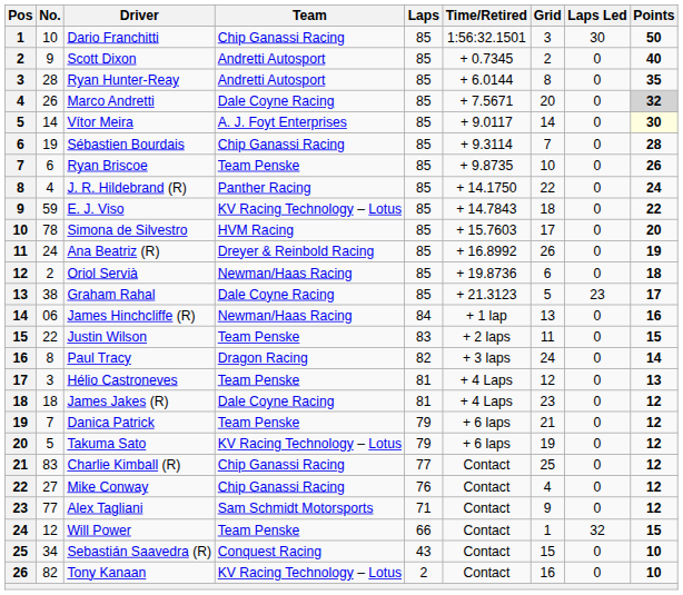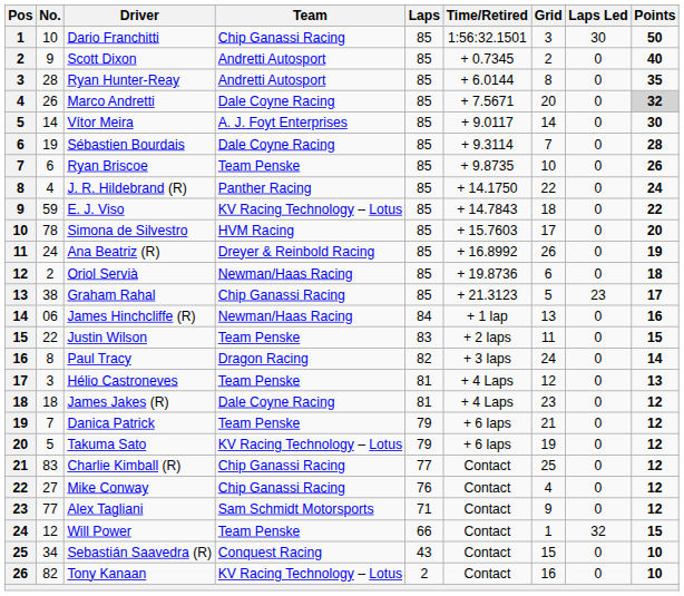 <table class="wikitable" style="font-size:95%; text-align:center;">
 <tr>
 <th>Pos</th>
 <th>No.</th>
 <th>Driver</th>
 <th>Team</th>
 <th>Laps</th>
 <th>Time/Retired</th>
 <th>Grid</th>
 <th>Laps Led</th>
 <th>Points</th>
 </tr>
 <tr>
 <th>1</th>
 <td>10</td>
 <td align=left> <a href='#'>Dario Franchitti</a></td>
 <td align=left><a href='#'>Chip Ganassi Racing</a></td>
 <td>85</td>
 <td>1:56:32.1501</td>
 <td>3</td>
 <td>30</td>
 <td><strong>50</strong></td>
 </tr>
 <tr>
 <th>2</th>
 <td>9</td>
 <td align=left> <a href='#'>Scott Dixon</a></td>
 <td align=left><a href='#'>Andretti Autosport</a></td>
 <td>85</td>
 <td>+ 0.7345</td>
 <td>2</td>
 <td>0</td>
 <td><strong>40</strong></td>
 </tr>
 <tr>
 <th>3</th>
 <td>28</td>
 <td align=left> <a href='#'>Ryan Hunter-Reay</a></td>
 <td align=left><a href='#'>Andretti Autosport</a></td>
 <td>85</td>
 <td>+ 6.0144</td>
 <td>8</td>
 <td>0</td>
 <td><strong>35</strong></td>
 </tr>
 <tr>
 <th>4</th>
 <td>26</td>
 <td align=left> <a href='#'>Marco Andretti</a></td>
 <td align=left><a href='#'>Dale Coyne Racing</a></td>
 <td>85</td>
 <td>+ 7.5671</td>
 <td>20</td>
 <td>0</td>
 <td style="background: lightgrey;"><strong>32</strong></td>
 </tr>
 <tr>
 <th>5</th>
 <td>14</td>
 <td align=left> <a href='#'>Vítor Meira</a></td>
 <td align=left><a href='#'>A. J. Foyt Enterprises</a></td>
 <td>85</td>
 <td>+ 9.0117</td>
 <td>14</td>
 <td>0</td>
-<td style="background: lightyellow;"><strong>30</strong></td>
+<td><strong>30</strong></td>
 </tr>
 <tr>
 <th>6</th>
 <td>19</td>
 <td align=left> <a href='#'>Sébastien Bourdais</a></td>
-<td align=left><a href='#'>Chip Ganassi Racing</a></td>
+<td align=left><a href='#'>Dale Coyne Racing</a></td>
 <td>85</td>
 <td>+ 9.3114</td>
 <td>7</td>
 <td>0</td>
 <td><strong>28</strong></td>
 </tr>
 <tr>
 <th>7</th>
 <td>6</td>
 <td align=left> <a href='#'>Ryan Briscoe</a></td>
 <td align=left><a href='#'>Team Penske</a></td>
 <td>85</td>
 <td>+ 9.8735</td>
 <td>10</td>
 <td>0</td>
 <td><strong>26</strong></td>
 </tr>
 <tr>
 <th>8</th>
 <td>4</td>
 <td align=left> <a href='#'>J. R. Hildebrand</a> (R)</td>
 <td align=left><a href='#'>Panther Racing</a></td>
 <td>85</td>
 <td>+ 14.1750</td>
 <td>22</td>
 <td>0</td>
 <td><strong>24</strong></td>
 </tr>
 <tr>
 <th>9</th>
 <td>59</td>
 <td align=left> <a href='#'>E. J. Viso</a></td>
 <td align=left><a href='#'>KV Racing Technology</a> – <a href='#'>Lotus</a></td>
 <td>85</td>
 <td>+ 14.7843</td>
 <td>18</td>
 <td>0</td>
 <td><strong>22</strong></td>
 </tr>
 <tr>
 <th>10</th>
 <td>78</td>
 <td align=left> <a href='#'>Simona de Silvestro</a></td>
 <td align=left><a href='#'>HVM Racing</a></td>
 <td>85</td>
 <td>+ 15.7603</td>
 <td>17</td>
 <td>0</td>
 <td><strong>20</strong></td>
 </tr>
 <tr>
 <th>11</th>
 <td>24</td>
 <td align=left> <a href='#'>Ana Beatriz</a> (R)</td>
 <td align=left><a href='#'>Dreyer & Reinbold Racing</a></td>
 <td>85</td>
 <td>+ 16.8992</td>
 <td>26</td>
 <td>0</td>
 <td><strong>19</strong></td>
 </tr>
 <tr>
 <th>12</th>
 <td>2</td>
 <td align=left> <a href='#'>Oriol Servià</a></td>
 <td align=left><a href='#'>Newman/Haas Racing</a></td>
 <td>85</td>
 <td>+ 19.8736</td>
 <td>6</td>
 <td>0</td>
 <td><strong>18</strong></td>
 </tr>
 <tr>
 <th>13</th>
 <td>38</td>
 <td align=left> <a href='#'>Graham Rahal</a></td>
-<td align=left><a href='#'>Dale Coyne Racing</a></td>
+<td align=left><a href='#'>Chip Ganassi Racing</a></td>
 <td>85</td>
 <td>+ 21.3123</td>
 <td>5</td>
 <td>23</td>
 <td><strong>17</strong></td>
 </tr>
 <tr>
 <th>14</th>
 <td>06</td>
 <td align=left> <a href='#'>James Hinchcliffe</a> (R)</td>
 <td align=left><a href='#'>Newman/Haas Racing</a></td>
 <td>84</td>
 <td>+ 1 lap</td>
 <td>13</td>
 <td>0</td>
 <td><strong>16</strong></td>
 </tr>
 <tr>
 <th>15</th>
 <td>22</td>
 <td align=left> <a href='#'>Justin Wilson</a></td>
 <td align=left><a href='#'>Team Penske</a></td>
 <td>83</td>
 <td>+ 2 laps</td>
 <td>11</td>
 <td>0</td>
 <td><strong>15</strong></td>
 </tr>
 <tr>
 <th>16</th>
 <td>8</td>
 <td align=left> <a href='#'>Paul Tracy</a></td>
 <td align=left><a href='#'>Dragon Racing</a></td>
 <td>82</td>
 <td>+ 3 laps</td>
 <td>24</td>
 <td>0</td>
 <td><strong>14</strong></td>
 </tr>
 <tr>
 <th>17</th>
 <td>3</td>
 <td align=left> <a href='#'>Hélio Castroneves</a></td>
 <td align=left><a href='#'>Team Penske</a></td>
 <td>81</td>
 <td>+ 4 Laps</td>
 <td>12</td>
 <td>0</td>
 <td><strong>13</strong></td>
 </tr>
 <tr>
 <th>18</th>
 <td>18</td>
 <td align=left> <a href='#'>James Jakes</a> (R)</td>
 <td align=left><a href='#'>Dale Coyne Racing</a></td>
 <td>81</td>
 <td>+ 4 Laps</td>
 <td>23</td>
 <td>0</td>
 <td><strong>12</strong></td>
 </tr>
 <tr>
 <th>19</th>
 <td>7</td>
 <td align=left> <a href='#'>Danica Patrick</a></td>
 <td align=left><a href='#'>Team Penske</a></td>
 <td>79</td>
 <td>+ 6 laps</td>
 <td>21</td>
 <td>0</td>
 <td><strong>12</strong></td>
 </tr>
 <tr>
 <th>20</th>
 <td>5</td>
 <td align=left> <a href='#'>Takuma Sato</a></td>
 <td align=left><a href='#'>KV Racing Technology</a> – <a href='#'>Lotus</a></td>
 <td>79</td>
 <td>+ 6 laps</td>
 <td>19</td>
 <td>0</td>
 <td><strong>12</strong></td>
 </tr>
 <tr>
 <th>21</th>
 <td>83</td>
 <td align=left> <a href='#'>Charlie Kimball</a> (R)</td>
 <td align=left><a href='#'>Chip Ganassi Racing</a></td>
 <td>77</td>
 <td>Contact</td>
 <td>25</td>
 <td>0</td>
 <td><strong>12</strong></td>
 </tr>
 <tr>
 <th>22</th>
 <td>27</td>
 <td align=left> <a href='#'>Mike Conway</a></td>
 <td align=left><a href='#'>Chip Ganassi Racing</a></td>
 <td>76</td>
 <td>Contact</td>
 <td>4</td>
 <td>0</td>
 <td><strong>12</strong></td>
 </tr>
 <tr>
 <th>23</th>
 <td>77</td>
 <td align=left> <a href='#'>Alex Tagliani</a></td>
 <td align=left><a href='#'>Sam Schmidt Motorsports</a></td>
 <td>71</td>
 <td>Contact</td>
 <td>9</td>
 <td>0</td>
 <td><strong>12</strong></td>
 </tr>
 <tr>
 <th>24</th>
 <td>12</td>
 <td align=left> <a href='#'>Will Power</a></td>
 <td align=left><a href='#'>Team Penske</a></td>
 <td>66</td>
 <td>Contact</td>
 <td>1</td>
 <td>32</td>
 <td><strong>15</strong></td>
 </tr>
 <tr>
 <th>25</th>
 <td>34</td>
 <td align=left> <a href='#'>Sebastián Saavedra</a> (R)</td>
 <td align=left><a href='#'>Conquest Racing</a></td>
 <td>43</td>
 <td>Contact</td>
 <td>15</td>
 <td>0</td>
 <td><strong>10</strong></td>
 </tr>
 <tr>
 <th>26</th>
 <td>82</td>
 <td align=left> <a href='#'>Tony Kanaan</a></td>
 <td align=left><a href='#'>KV Racing Technology</a> – <a href='#'>Lotus</a></td>
 <td>2</td>
 <td>Contact</td>
 <td>16</td>
 <td>0</td>
 <td><strong>10</strong></td>
 </tr>
 <tr>
 <th colspan=9></th>
 </tr>
 </table>
